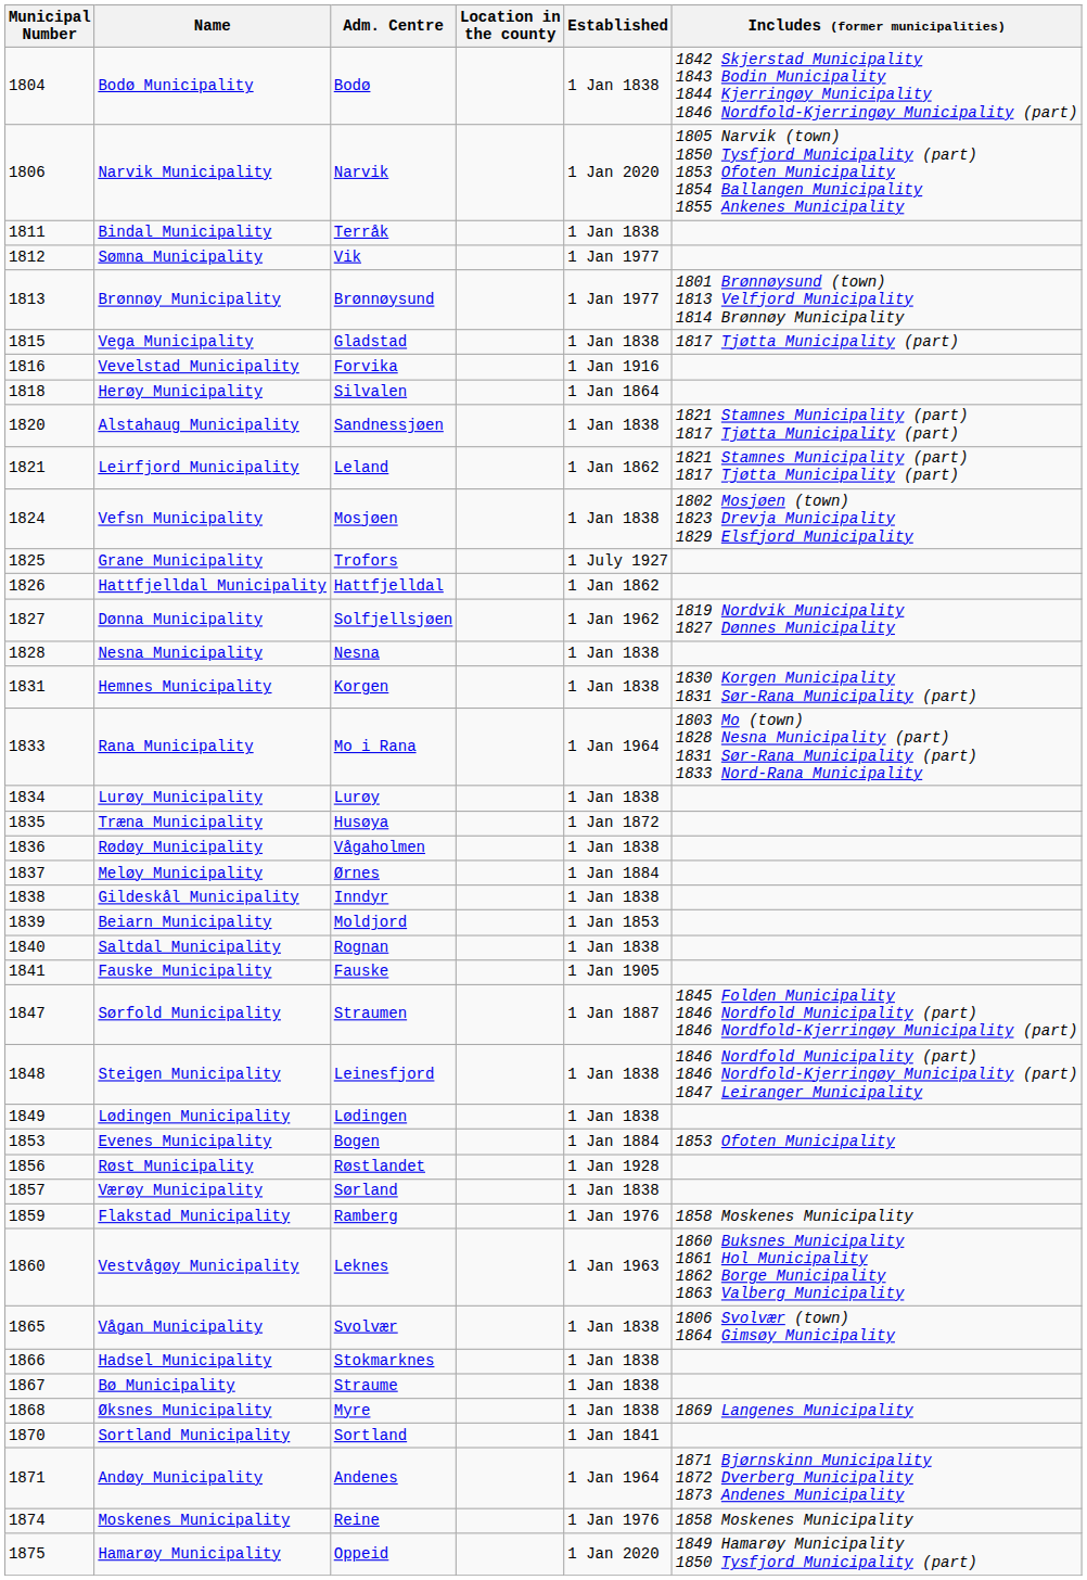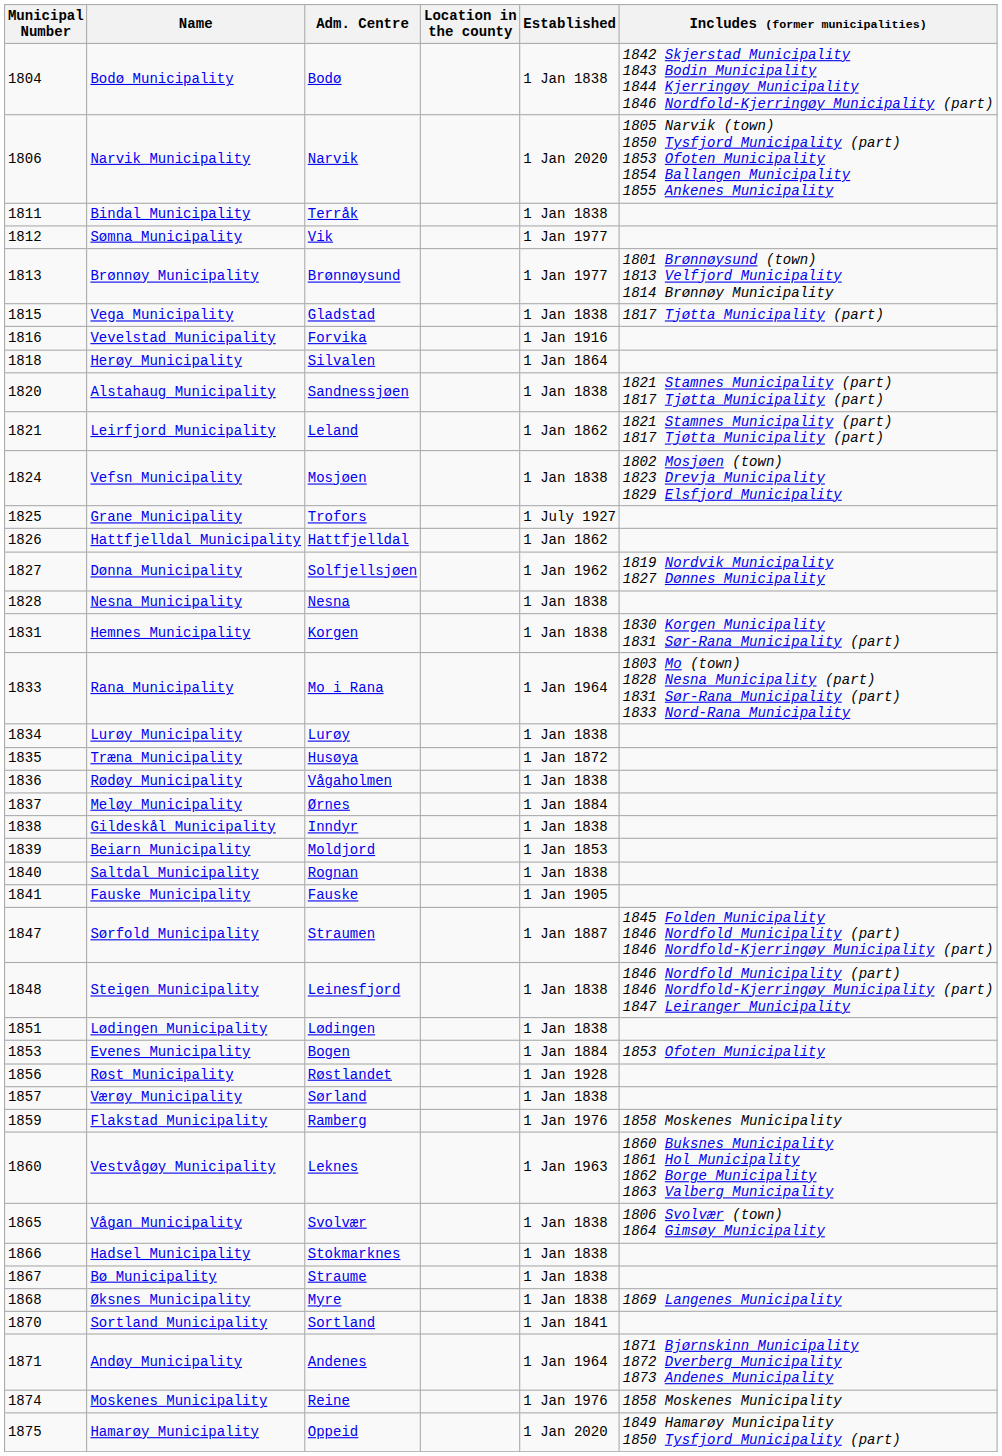 <table class="sortable wikitable mw-datatable">
 <tr>
 <th>Municipal<br>Number</th>
 <th>Name</th>
 <th>Adm. Centre</th>
 <th>Location in<br>the county</th>
 <th data-sort-type="date">Established</th>
 <th>Includes <small>(former municipalities)</small></th>
 </tr>
 <tr>
 <td>1804</td>
 <td> <a href='#'>Bodø Municipality</a></td>
 <td><a href='#'>Bodø</a></td>
 <td></td>
 <td>1 Jan 1838</td>
 <td><em>1842 <a href='#'>Skjerstad  Municipality</a><br>1843 <a href='#'>Bodin Municipality</a><br>1844 <a href='#'>Kjerringøy Municipality</a><br>1846 <a href='#'>Nordfold-Kjerringøy Municipality</a> (part)</em></td>
 </tr>
 <tr>
 <td>1806</td>
 <td> <a href='#'>Narvik Municipality</a></td>
 <td><a href='#'>Narvik</a></td>
 <td></td>
 <td>1 Jan 2020</td>
 <td><em>1805 Narvik (town)<br>1850 <a href='#'>Tysfjord Municipality</a> (part)<br>1853 <a href='#'>Ofoten Municipality</a><br>1854 <a href='#'>Ballangen Municipality</a><br>1855 <a href='#'>Ankenes Municipality</a></em></td>
 </tr>
 <tr>
 <td>1811</td>
 <td> <a href='#'>Bindal Municipality</a></td>
 <td><a href='#'>Terråk</a></td>
 <td></td>
 <td>1 Jan 1838</td>
 <td></td>
 </tr>
 <tr>
 <td>1812</td>
 <td> <a href='#'>Sømna Municipality</a></td>
 <td><a href='#'>Vik</a></td>
 <td></td>
 <td>1 Jan 1977</td>
 <td></td>
 </tr>
 <tr>
 <td>1813</td>
 <td> <a href='#'>Brønnøy Municipality</a></td>
 <td><a href='#'>Brønnøysund</a></td>
 <td></td>
 <td>1 Jan 1977</td>
 <td><em>1801 <a href='#'>Brønnøysund</a> (town)<br>1813 <a href='#'>Velfjord Municipality</a><br>1814 Brønnøy Municipality</em></td>
 </tr>
 <tr>
 <td>1815</td>
 <td> <a href='#'>Vega Municipality</a></td>
 <td><a href='#'>Gladstad</a></td>
 <td></td>
 <td>1 Jan 1838</td>
 <td><em>1817 <a href='#'>Tjøtta Municipality</a> (part)</em></td>
 </tr>
 <tr>
 <td>1816</td>
 <td> <a href='#'>Vevelstad Municipality</a></td>
 <td><a href='#'>Forvika</a></td>
 <td></td>
 <td>1 Jan 1916</td>
 <td></td>
 </tr>
 <tr>
 <td>1818</td>
 <td> <a href='#'>Herøy Municipality</a></td>
 <td><a href='#'>Silvalen</a></td>
 <td></td>
 <td>1 Jan 1864</td>
 <td></td>
 </tr>
 <tr>
 <td>1820</td>
 <td> <a href='#'>Alstahaug Municipality</a></td>
 <td><a href='#'>Sandnessjøen</a></td>
 <td></td>
 <td>1 Jan 1838</td>
 <td><em>1821 <a href='#'>Stamnes Municipality</a> (part)<br>1817 <a href='#'>Tjøtta Municipality</a> (part)</em></td>
 </tr>
 <tr>
 <td>1821</td>
 <td> <a href='#'>Leirfjord Municipality</a></td>
 <td><a href='#'>Leland</a></td>
 <td></td>
 <td>1 Jan 1862</td>
 <td><em>1821 <a href='#'>Stamnes Municipality</a> (part)<br>1817 <a href='#'>Tjøtta Municipality</a> (part)</em></td>
 </tr>
 <tr>
 <td>1824</td>
 <td> <a href='#'>Vefsn Municipality</a></td>
 <td><a href='#'>Mosjøen</a></td>
 <td></td>
 <td>1 Jan 1838</td>
 <td><em>1802 <a href='#'>Mosjøen</a> (town)<br>1823 <a href='#'>Drevja Municipality</a><br>1829 <a href='#'>Elsfjord Municipality</a></em></td>
 </tr>
 <tr>
 <td>1825</td>
 <td> <a href='#'>Grane Municipality</a></td>
 <td><a href='#'>Trofors</a></td>
 <td></td>
 <td>1 July 1927</td>
 <td></td>
 </tr>
 <tr>
 <td>1826</td>
 <td> <a href='#'>Hattfjelldal Municipality</a></td>
 <td><a href='#'>Hattfjelldal</a></td>
 <td></td>
 <td>1 Jan 1862</td>
 <td></td>
 </tr>
 <tr>
 <td>1827</td>
 <td> <a href='#'>Dønna Municipality</a></td>
 <td><a href='#'>Solfjellsjøen</a></td>
 <td></td>
 <td>1 Jan 1962</td>
 <td><em>1819 <a href='#'>Nordvik Municipality</a><br>1827 <a href='#'>Dønnes Municipality</a></em></td>
 </tr>
 <tr>
 <td>1828</td>
 <td> <a href='#'>Nesna Municipality</a></td>
 <td><a href='#'>Nesna</a></td>
 <td></td>
 <td>1 Jan 1838</td>
 <td></td>
 </tr>
 <tr>
 <td>1831</td>
 <td> <a href='#'>Hemnes Municipality</a></td>
 <td><a href='#'>Korgen</a></td>
 <td></td>
 <td>1 Jan 1838</td>
 <td><em>1830 <a href='#'>Korgen Municipality</a><br>1831 <a href='#'>Sør-Rana Municipality</a> (part)</em></td>
 </tr>
 <tr>
 <td>1833</td>
 <td> <a href='#'>Rana Municipality</a></td>
 <td><a href='#'>Mo i Rana</a></td>
 <td></td>
 <td>1 Jan 1964</td>
 <td><em>1803 <a href='#'>Mo</a> (town)<br>1828 <a href='#'>Nesna Municipality</a> (part)<br>1831 <a href='#'>Sør-Rana Municipality</a> (part)<br>1833 <a href='#'>Nord-Rana Municipality</a></em></td>
 </tr>
 <tr>
 <td>1834</td>
 <td> <a href='#'>Lurøy Municipality</a></td>
 <td><a href='#'>Lurøy</a></td>
 <td></td>
 <td>1 Jan 1838</td>
 <td></td>
 </tr>
 <tr>
 <td>1835</td>
 <td> <a href='#'>Træna Municipality</a></td>
 <td><a href='#'>Husøya</a></td>
 <td></td>
 <td>1 Jan 1872</td>
 <td></td>
 </tr>
 <tr>
 <td>1836</td>
 <td> <a href='#'>Rødøy Municipality</a></td>
 <td><a href='#'>Vågaholmen</a></td>
 <td></td>
 <td>1 Jan 1838</td>
 <td></td>
 </tr>
 <tr>
 <td>1837</td>
 <td> <a href='#'>Meløy Municipality</a></td>
 <td><a href='#'>Ørnes</a></td>
 <td></td>
 <td>1 Jan 1884</td>
 <td></td>
 </tr>
 <tr>
 <td>1838</td>
 <td> <a href='#'>Gildeskål Municipality</a></td>
 <td><a href='#'>Inndyr</a></td>
 <td></td>
 <td>1 Jan 1838</td>
 <td></td>
 </tr>
 <tr>
 <td>1839</td>
 <td> <a href='#'>Beiarn Municipality</a></td>
 <td><a href='#'>Moldjord</a></td>
 <td></td>
 <td>1 Jan 1853</td>
 <td></td>
 </tr>
 <tr>
 <td>1840</td>
 <td> <a href='#'>Saltdal Municipality</a></td>
 <td><a href='#'>Rognan</a></td>
 <td></td>
 <td>1 Jan 1838</td>
 <td></td>
 </tr>
 <tr>
 <td>1841</td>
 <td> <a href='#'>Fauske Municipality</a></td>
 <td><a href='#'>Fauske</a></td>
 <td></td>
 <td>1 Jan 1905</td>
 <td></td>
 </tr>
 <tr>
 <td>1847</td>
 <td> <a href='#'>Sørfold Municipality</a></td>
 <td><a href='#'>Straumen</a></td>
 <td></td>
 <td>1 Jan 1887</td>
 <td><em>1845 <a href='#'>Folden Municipality</a><br>1846 <a href='#'>Nordfold Municipality</a> (part)<br>1846 <a href='#'>Nordfold-Kjerringøy Municipality</a> (part)</em></td>
 </tr>
 <tr>
 <td>1848</td>
 <td> <a href='#'>Steigen Municipality</a></td>
 <td><a href='#'>Leinesfjord</a></td>
 <td></td>
 <td>1 Jan 1838</td>
 <td><em>1846 <a href='#'>Nordfold Municipality</a> (part)<br>1846 <a href='#'>Nordfold-Kjerringøy Municipality</a> (part)<br>1847 <a href='#'>Leiranger Municipality</a></em></td>
 </tr>
 <tr>
-<td>1849</td>
+<td>1851</td>
 <td> <a href='#'>Lødingen Municipality</a></td>
 <td><a href='#'>Lødingen</a></td>
 <td></td>
 <td>1 Jan 1838</td>
 <td></td>
 </tr>
 <tr>
 <td>1853</td>
 <td> <a href='#'>Evenes Municipality</a></td>
 <td><a href='#'>Bogen</a></td>
 <td></td>
 <td>1 Jan 1884</td>
 <td><em>1853 <a href='#'>Ofoten Municipality</a></em></td>
 </tr>
 <tr>
 <td>1856</td>
 <td> <a href='#'>Røst Municipality</a></td>
 <td><a href='#'>Røstlandet</a></td>
 <td></td>
 <td>1 Jan 1928</td>
 <td></td>
 </tr>
 <tr --->
 <td>1857</td>
 <td> <a href='#'>Værøy Municipality</a></td>
 <td><a href='#'>Sørland</a></td>
 <td></td>
 <td>1 Jan 1838</td>
 <td></td>
 </tr>
 <tr>
 <td>1859</td>
 <td> <a href='#'>Flakstad Municipality</a></td>
 <td><a href='#'>Ramberg</a></td>
 <td></td>
 <td>1 Jan 1976</td>
 <td><em>1858 Moskenes Municipality</em></td>
 </tr>
 <tr>
 <td>1860</td>
 <td> <a href='#'>Vestvågøy Municipality</a></td>
 <td><a href='#'>Leknes</a></td>
 <td></td>
 <td>1 Jan 1963</td>
 <td><em>1860 <a href='#'>Buksnes Municipality</a><br>1861 <a href='#'>Hol Municipality</a><br>1862 <a href='#'>Borge Municipality</a><br>1863 <a href='#'>Valberg Municipality</a></em></td>
 </tr>
 <tr>
 <td>1865</td>
 <td> <a href='#'>Vågan Municipality</a></td>
 <td><a href='#'>Svolvær</a></td>
 <td></td>
 <td>1 Jan 1838</td>
 <td><em>1806 <a href='#'>Svolvær</a> (town)<br>1864 <a href='#'>Gimsøy Municipality</a></em></td>
 </tr>
 <tr>
 <td>1866</td>
 <td> <a href='#'>Hadsel Municipality</a></td>
 <td><a href='#'>Stokmarknes</a></td>
 <td></td>
 <td>1 Jan 1838</td>
 <td></td>
 </tr>
 <tr>
 <td>1867</td>
 <td> <a href='#'>Bø Municipality</a></td>
 <td><a href='#'>Straume</a></td>
 <td></td>
 <td>1 Jan 1838</td>
 <td></td>
 </tr>
 <tr>
 <td>1868</td>
 <td> <a href='#'>Øksnes Municipality</a></td>
 <td><a href='#'>Myre</a></td>
 <td></td>
 <td>1 Jan 1838</td>
 <td><em>1869 <a href='#'>Langenes Municipality</a></em></td>
 </tr>
 <tr>
 <td>1870</td>
 <td> <a href='#'>Sortland Municipality</a></td>
 <td><a href='#'>Sortland</a></td>
 <td></td>
 <td>1 Jan 1841</td>
 <td></td>
 </tr>
 <tr>
 <td>1871</td>
 <td> <a href='#'>Andøy Municipality</a></td>
 <td><a href='#'>Andenes</a></td>
 <td></td>
 <td>1 Jan 1964</td>
 <td><em>1871 <a href='#'>Bjørnskinn Municipality</a><br>1872 <a href='#'>Dverberg Municipality</a><br>1873 <a href='#'>Andenes Municipality</a></em></td>
 </tr>
 <tr>
 <td>1874</td>
 <td> <a href='#'>Moskenes Municipality</a></td>
 <td><a href='#'>Reine</a></td>
 <td></td>
 <td>1 Jan 1976</td>
 <td><em>1858 Moskenes Municipality</em></td>
 </tr>
 <tr>
 <td>1875</td>
 <td> <a href='#'>Hamarøy Municipality</a></td>
 <td><a href='#'>Oppeid</a></td>
 <td></td>
 <td>1 Jan 2020</td>
 <td><em>1849 Hamarøy Municipality<br>1850 <a href='#'>Tysfjord Municipality</a> (part)</em></td>
 </tr>
 </table>
